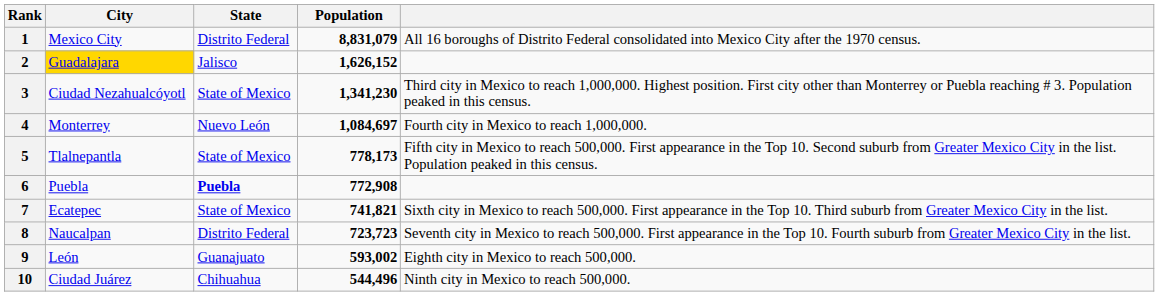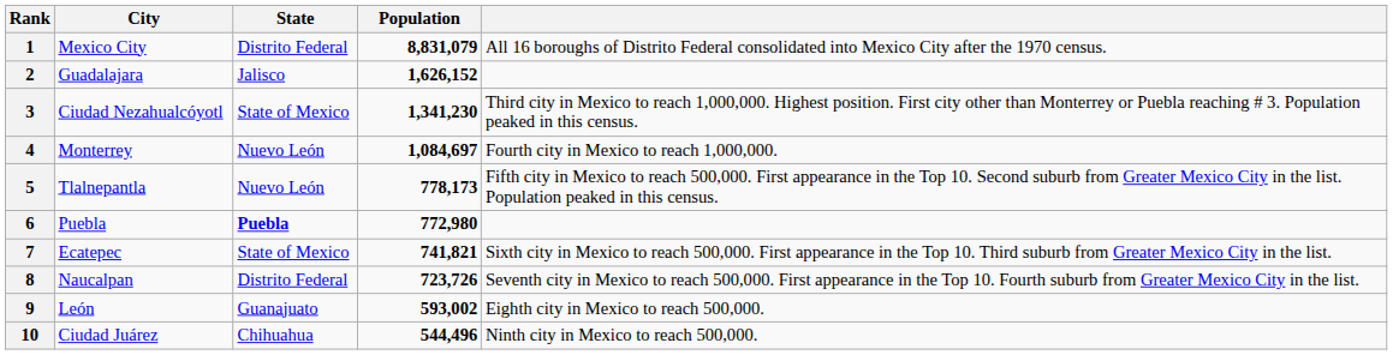 <table class="wikitable plainrowheaders"  style="width:100%; width:100%;">
 <tr>
 <th scope="col" style="width:3%;">Rank</th>
 <th scope="col" style="width:13%;">City</th>
 <th scope="col" style="width:9%;">State</th>
 <th scope="col" style="width:9%;">Population</th>
 <th scope="col" style="width:66%;"></th>
 </tr>
 <tr>
 <th scope="row">1</th>
 <td><a href='#'>Mexico City</a></td>
 <td><a href='#'>Distrito Federal</a></td>
 <td align="right"><strong>8,831,079</strong></td>
 <td>All 16 boroughs of Distrito Federal consolidated into Mexico City after the 1970 census.</td>
 </tr>
 <tr>
 <th scope="row">2</th>
-<td style="background: gold;"><a href='#'>Guadalajara</a></td>
+<td><a href='#'>Guadalajara</a></td>
 <td><a href='#'>Jalisco</a></td>
 <td align="right"><strong>1,626,152</strong></td>
 <td></td>
 </tr>
 <tr>
 <th scope="row">3</th>
 <td><a href='#'>Ciudad Nezahualcóyotl</a></td>
 <td><a href='#'>State of Mexico</a></td>
 <td align="right"><strong>1,341,230</strong></td>
 <td>Third city in Mexico to reach 1,000,000. Highest position. First city other than Monterrey or Puebla reaching # 3. Population peaked in this census.</td>
 </tr>
 <tr>
 <th scope="row">4</th>
 <td><a href='#'>Monterrey</a></td>
 <td><a href='#'>Nuevo León</a></td>
 <td align="right"><strong>1,084,697</strong></td>
 <td>Fourth city in Mexico to reach 1,000,000.</td>
 </tr>
 <tr>
 <th scope="row">5</th>
 <td><a href='#'>Tlalnepantla</a></td>
-<td><a href='#'>State of Mexico</a></td>
+<td><a href='#'>Nuevo León</a></td>
 <td align="right"><strong>778,173</strong></td>
 <td>Fifth city in Mexico to reach 500,000. First appearance in the Top 10. Second suburb from <a href='#'>Greater Mexico City</a> in the list. Population peaked in this census.</td>
 </tr>
 <tr>
 <th scope="row">6</th>
 <td><a href='#'>Puebla</a></td>
 <td><strong><a href='#'>Puebla</a></strong></td>
-<td align="right"><strong>772,908</strong></td>
+<td align="right"><strong>772,980</strong></td>
 <td></td>
 </tr>
 <tr>
 <th scope="row">7</th>
 <td><a href='#'>Ecatepec</a></td>
 <td><a href='#'>State of Mexico</a></td>
 <td align="right"><strong>741,821</strong></td>
 <td>Sixth city in Mexico to reach 500,000. First appearance in the Top 10. Third suburb from <a href='#'>Greater Mexico City</a> in the list.</td>
 </tr>
 <tr>
 <th scope="row">8</th>
 <td><a href='#'>Naucalpan</a></td>
 <td><a href='#'>Distrito Federal</a></td>
-<td align="right"><strong>723,723</strong></td>
+<td align="right"><strong>723,726</strong></td>
 <td>Seventh city in Mexico to reach 500,000. First appearance in the Top 10. Fourth suburb from <a href='#'>Greater Mexico City</a> in the list.</td>
 </tr>
 <tr>
 <th scope="row">9</th>
 <td><a href='#'>León</a></td>
 <td><a href='#'>Guanajuato</a></td>
 <td align="right"><strong>593,002</strong></td>
 <td>Eighth city in Mexico to reach 500,000.</td>
 </tr>
 <tr>
 <th scope="row">10</th>
 <td><a href='#'>Ciudad Juárez</a></td>
 <td><a href='#'>Chihuahua</a></td>
 <td align="right"><strong>544,496</strong></td>
 <td>Ninth city in Mexico to reach 500,000.</td>
 </tr>
 </table>
